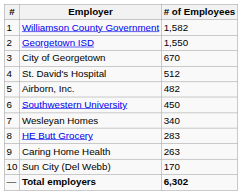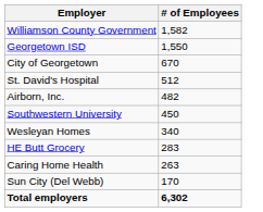 <table class="wikitable">
 <tr>
-<th>#</th>
 <th>Employer</th>
 <th># of Employees</th>
 </tr>
 <tr>
-<td>1</td>
 <td><a href='#'>Williamson County Government</a></td>
 <td>1,582</td>
 </tr>
 <tr>
-<td>2</td>
 <td><a href='#'>Georgetown ISD</a></td>
 <td>1,550</td>
 </tr>
 <tr>
-<td>3</td>
 <td>City of Georgetown</td>
 <td>670</td>
 </tr>
 <tr>
-<td>4</td>
 <td>St. David's Hospital</td>
 <td>512</td>
 </tr>
 <tr>
-<td>5</td>
 <td>Airborn, Inc.</td>
 <td>482</td>
 </tr>
 <tr>
-<td>6</td>
 <td><a href='#'>Southwestern University</a></td>
 <td>450</td>
 </tr>
 <tr>
-<td>7</td>
 <td>Wesleyan Homes</td>
 <td>340</td>
 </tr>
 <tr>
-<td>8</td>
 <td><a href='#'>HE Butt Grocery</a></td>
 <td>283</td>
 </tr>
 <tr>
-<td>9</td>
 <td>Caring Home Health</td>
 <td>263</td>
 </tr>
 <tr>
-<td>10</td>
 <td>Sun City (Del Webb)</td>
 <td>170</td>
 </tr>
 <tr>
-<td>—</td>
 <td><strong>Total employers</strong></td>
 <td><strong>6,302</strong></td>
 </tr>
 </table>
